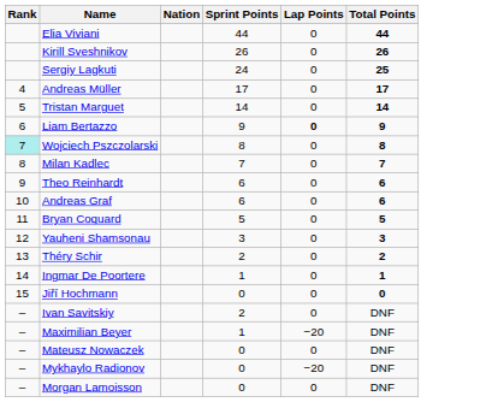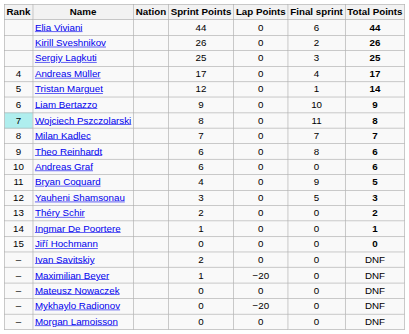 <table class="wikitable sortable" style="text-align:center">
 <tr>
 <th>Rank</th>
 <th>Name</th>
 <th>Nation</th>
 <th>Sprint Points</th>
 <th>Lap Points</th>
+<th>Final sprint</th>
 <th>Total Points</th>
 </tr>
 <tr>
 <td></td>
 <td align=left><a href='#'>Elia Viviani</a></td>
 <td align=left></td>
 <td>44</td>
 <td>0</td>
+<td>6</td>
 <td><strong>44</strong></td>
 </tr>
 <tr>
 <td></td>
 <td align=left><a href='#'>Kirill Sveshnikov</a></td>
 <td align=left></td>
 <td>26</td>
 <td>0</td>
+<td>2</td>
 <td><strong>26</strong></td>
 </tr>
 <tr>
 <td></td>
 <td align=left><a href='#'>Sergiy Lagkuti</a></td>
 <td align=left></td>
-<td>24</td>
+<td>25</td>
 <td>0</td>
+<td>3</td>
 <td><strong>25</strong></td>
 </tr>
 <tr>
 <td>4</td>
 <td align=left><a href='#'>Andreas Müller</a></td>
 <td align=left></td>
 <td>17</td>
 <td>0</td>
+<td>4</td>
 <td><strong>17</strong></td>
 </tr>
 <tr>
 <td>5</td>
 <td align=left><a href='#'>Tristan Marguet</a></td>
 <td align=left></td>
-<td>14</td>
+<td>12</td>
 <td>0</td>
+<td>1</td>
 <td><strong>14</strong></td>
 </tr>
 <tr>
 <td>6</td>
 <td align=left><a href='#'>Liam Bertazzo</a></td>
 <td align=left></td>
 <td>9</td>
-<td><strong>0</strong></td>
+<td>0</td>
+<td>10</td>
 <td><strong>9</strong></td>
 </tr>
 <tr>
 <td style="background: paleturquoise;">7</td>
 <td align=left><a href='#'>Wojciech Pszczolarski</a></td>
 <td align=left></td>
 <td>8</td>
 <td>0</td>
+<td>11</td>
 <td><strong>8</strong></td>
 </tr>
 <tr>
 <td>8</td>
 <td align=left><a href='#'>Milan Kadlec</a></td>
 <td align=left></td>
 <td>7</td>
 <td>0</td>
+<td>7</td>
 <td><strong>7</strong></td>
 </tr>
 <tr>
 <td>9</td>
 <td align=left><a href='#'>Theo Reinhardt</a></td>
 <td align=left></td>
 <td>6</td>
 <td>0</td>
+<td>8</td>
 <td><strong>6</strong></td>
 </tr>
 <tr>
 <td>10</td>
 <td align=left><a href='#'>Andreas Graf</a></td>
 <td align=left></td>
 <td>6</td>
 <td>0</td>
+<td>0</td>
 <td><strong>6</strong></td>
 </tr>
 <tr>
 <td>11</td>
 <td align=left><a href='#'>Bryan Coquard</a></td>
 <td align=left></td>
-<td>5</td>
+<td>4</td>
 <td>0</td>
+<td>9</td>
 <td><strong>5</strong></td>
 </tr>
 <tr>
 <td>12</td>
 <td align=left><a href='#'>Yauheni Shamsonau</a></td>
 <td align=left></td>
 <td>3</td>
 <td>0</td>
+<td>5</td>
 <td><strong>3</strong></td>
 </tr>
 <tr>
 <td>13</td>
 <td align=left><a href='#'>Théry Schir</a></td>
 <td align=left></td>
 <td>2</td>
+<td>0</td>
 <td>0</td>
 <td><strong>2</strong></td>
 </tr>
 <tr>
 <td>14</td>
 <td align=left><a href='#'>Ingmar De Poortere</a></td>
 <td align=left></td>
 <td>1</td>
 <td>0</td>
+<td>0</td>
 <td><strong>1</strong></td>
 </tr>
 <tr>
 <td>15</td>
 <td align=left><a href='#'>Jiří Hochmann</a></td>
 <td align=left></td>
+<td>0</td>
 <td>0</td>
 <td>0</td>
 <td><strong>0</strong></td>
 </tr>
 <tr>
 <td>–</td>
 <td align=left><a href='#'>Ivan Savitskiy</a></td>
 <td align=left></td>
 <td>2</td>
 <td>0</td>
+<td>0</td>
 <td>DNF</td>
 </tr>
 <tr>
 <td>–</td>
 <td align=left><a href='#'>Maximilian Beyer</a></td>
 <td align=left></td>
 <td>1</td>
 <td>−20</td>
+<td>0</td>
 <td>DNF</td>
 </tr>
 <tr>
 <td>–</td>
 <td align=left><a href='#'>Mateusz Nowaczek</a></td>
 <td align=left></td>
+<td>0</td>
 <td>0</td>
 <td>0</td>
 <td>DNF</td>
 </tr>
 <tr>
 <td>–</td>
 <td align=left><a href='#'>Mykhaylo Radionov</a></td>
 <td align=left></td>
 <td>0</td>
 <td>−20</td>
+<td>0</td>
 <td>DNF</td>
 </tr>
 <tr>
 <td>–</td>
 <td align=left><a href='#'>Morgan Lamoisson</a></td>
 <td align=left></td>
 <td>0</td>
 <td>0</td>
+<td>0</td>
 <td>DNF</td>
 </tr>
 </table>
